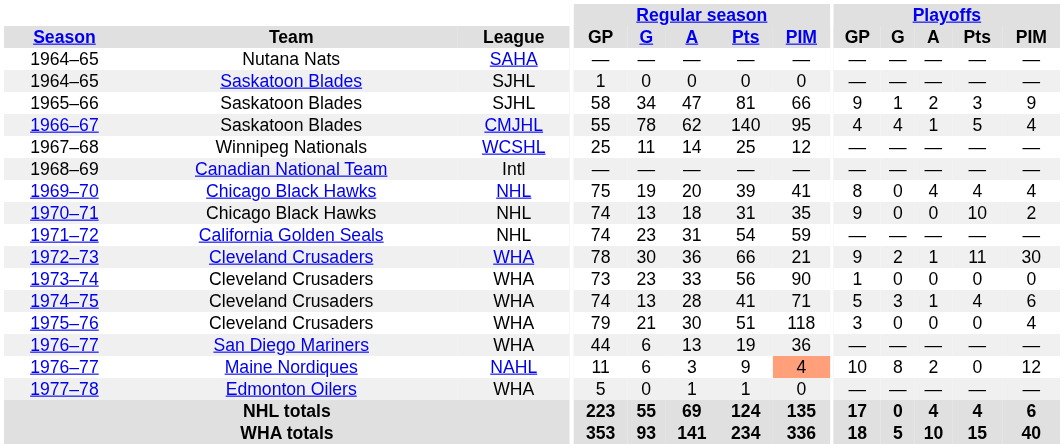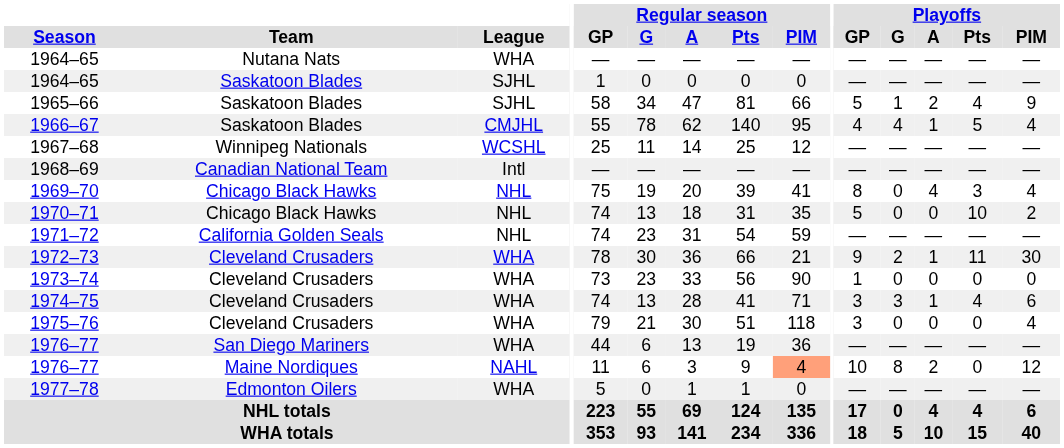 <table border="0" cellpadding="1" cellspacing="0" style="text-align:center; width:60em">
 <tr bgcolor="#e0e0e0">
 <th colspan="3" bgcolor="#ffffff"></th>
 <th rowspan="100" bgcolor="#ffffff"></th>
 <th colspan="5"><a href='#'>Regular season</a></th>
 <th rowspan="100" bgcolor="#ffffff"></th>
 <th colspan="5"><a href='#'>Playoffs</a></th>
 </tr>
 <tr bgcolor="#e0e0e0">
 <th><a href='#'>Season</a></th>
 <th>Team</th>
 <th>League</th>
 <th>GP</th>
 <th><a href='#'>G</a></th>
 <th><a href='#'>A</a></th>
 <th><a href='#'>Pts</a></th>
 <th><a href='#'>PIM</a></th>
 <th>GP</th>
 <th>G</th>
 <th>A</th>
 <th>Pts</th>
 <th>PIM</th>
 </tr>
 <tr>
 <td>1964–65</td>
 <td>Nutana Nats</td>
-<td><a href='#'>SAHA</a></td>
+<td>WHA</td>
 <td>—</td>
 <td>—</td>
 <td>—</td>
 <td>—</td>
 <td>—</td>
 <td>—</td>
 <td>—</td>
 <td>—</td>
 <td>—</td>
 <td>—</td>
 </tr>
 <tr bgcolor="#f0f0f0">
 <td>1964–65</td>
 <td><a href='#'>Saskatoon Blades</a></td>
 <td>SJHL</td>
 <td>1</td>
 <td>0</td>
 <td>0</td>
 <td>0</td>
 <td>0</td>
 <td>—</td>
 <td>—</td>
 <td>—</td>
 <td>—</td>
 <td>—</td>
 </tr>
 <tr>
 <td>1965–66</td>
 <td>Saskatoon Blades</td>
 <td>SJHL</td>
 <td>58</td>
 <td>34</td>
 <td>47</td>
 <td>81</td>
 <td>66</td>
-<td>9</td>
+<td>5</td>
 <td>1</td>
 <td>2</td>
-<td>3</td>
+<td>4</td>
 <td>9</td>
 </tr>
 <tr bgcolor="#f0f0f0">
 <td><a href='#'>1966–67</a></td>
 <td>Saskatoon Blades</td>
 <td><a href='#'>CMJHL</a></td>
 <td>55</td>
 <td>78</td>
 <td>62</td>
 <td>140</td>
 <td>95</td>
 <td>4</td>
 <td>4</td>
 <td>1</td>
 <td>5</td>
 <td>4</td>
 </tr>
 <tr>
 <td>1967–68</td>
 <td>Winnipeg Nationals</td>
 <td><a href='#'>WCSHL</a></td>
 <td>25</td>
 <td>11</td>
 <td>14</td>
 <td>25</td>
 <td>12</td>
 <td>—</td>
 <td>—</td>
 <td>—</td>
 <td>—</td>
 <td>—</td>
 </tr>
 <tr bgcolor="#f0f0f0">
 <td>1968–69</td>
 <td><a href='#'>Canadian National Team</a></td>
 <td>Intl</td>
 <td>—</td>
 <td>—</td>
 <td>—</td>
 <td>—</td>
 <td>—</td>
 <td>—</td>
 <td>—</td>
 <td>—</td>
 <td>—</td>
 <td>—</td>
 </tr>
 <tr>
 <td><a href='#'>1969–70</a></td>
 <td><a href='#'>Chicago Black Hawks</a></td>
 <td><a href='#'>NHL</a></td>
 <td>75</td>
 <td>19</td>
 <td>20</td>
 <td>39</td>
 <td>41</td>
 <td>8</td>
 <td>0</td>
 <td>4</td>
-<td>4</td>
+<td>3</td>
 <td>4</td>
 </tr>
 <tr bgcolor="#f0f0f0">
 <td><a href='#'>1970–71</a></td>
 <td>Chicago Black Hawks</td>
 <td>NHL</td>
 <td>74</td>
 <td>13</td>
 <td>18</td>
 <td>31</td>
 <td>35</td>
-<td>9</td>
+<td>5</td>
 <td>0</td>
 <td>0</td>
 <td>10</td>
 <td>2</td>
 </tr>
 <tr>
 <td><a href='#'>1971–72</a></td>
 <td><a href='#'>California Golden Seals</a></td>
 <td>NHL</td>
 <td>74</td>
 <td>23</td>
 <td>31</td>
 <td>54</td>
 <td>59</td>
 <td>—</td>
 <td>—</td>
 <td>—</td>
 <td>—</td>
 <td>—</td>
 </tr>
 <tr bgcolor="#f0f0f0">
 <td><a href='#'>1972–73</a></td>
 <td><a href='#'>Cleveland Crusaders</a></td>
 <td><a href='#'>WHA</a></td>
 <td>78</td>
 <td>30</td>
 <td>36</td>
 <td>66</td>
 <td>21</td>
 <td>9</td>
 <td>2</td>
 <td>1</td>
 <td>11</td>
 <td>30</td>
 </tr>
 <tr>
 <td><a href='#'>1973–74</a></td>
 <td>Cleveland Crusaders</td>
 <td>WHA</td>
 <td>73</td>
 <td>23</td>
 <td>33</td>
 <td>56</td>
 <td>90</td>
 <td>1</td>
 <td>0</td>
 <td>0</td>
 <td>0</td>
 <td>0</td>
 </tr>
 <tr bgcolor="#f0f0f0">
 <td><a href='#'>1974–75</a></td>
 <td>Cleveland Crusaders</td>
 <td>WHA</td>
 <td>74</td>
 <td>13</td>
 <td>28</td>
 <td>41</td>
 <td>71</td>
-<td>5</td>
+<td>3</td>
 <td>3</td>
 <td>1</td>
 <td>4</td>
 <td>6</td>
 </tr>
 <tr>
 <td><a href='#'>1975–76</a></td>
 <td>Cleveland Crusaders</td>
 <td>WHA</td>
 <td>79</td>
 <td>21</td>
 <td>30</td>
 <td>51</td>
 <td>118</td>
 <td>3</td>
 <td>0</td>
 <td>0</td>
 <td>0</td>
 <td>4</td>
 </tr>
 <tr bgcolor="#f0f0f0">
 <td><a href='#'>1976–77</a></td>
 <td><a href='#'>San Diego Mariners</a></td>
 <td>WHA</td>
 <td>44</td>
 <td>6</td>
 <td>13</td>
 <td>19</td>
 <td>36</td>
 <td>—</td>
 <td>—</td>
 <td>—</td>
 <td>—</td>
 <td>—</td>
 </tr>
 <tr>
 <td><a href='#'>1976–77</a></td>
 <td><a href='#'>Maine Nordiques</a></td>
 <td><a href='#'>NAHL</a></td>
 <td>11</td>
 <td>6</td>
 <td>3</td>
 <td>9</td>
 <td style="background: lightsalmon;">4</td>
 <td>10</td>
 <td>8</td>
 <td>2</td>
 <td>0</td>
 <td>12</td>
 </tr>
 <tr bgcolor="#f0f0f0">
 <td><a href='#'>1977–78</a></td>
 <td><a href='#'>Edmonton Oilers</a></td>
 <td>WHA</td>
 <td>5</td>
 <td>0</td>
 <td>1</td>
 <td>1</td>
 <td>0</td>
 <td>—</td>
 <td>—</td>
 <td>—</td>
 <td>—</td>
 <td>—</td>
 </tr>
 <tr bgcolor="#e0e0e0">
 <th colspan="3">NHL totals</th>
 <th>223</th>
 <th>55</th>
 <th>69</th>
 <th>124</th>
 <th>135</th>
 <th>17</th>
 <th>0</th>
 <th>4</th>
 <th>4</th>
 <th>6</th>
 </tr>
 <tr bgcolor="#e0e0e0">
 <th colspan="3">WHA totals</th>
 <th>353</th>
 <th>93</th>
 <th>141</th>
 <th>234</th>
 <th>336</th>
 <th>18</th>
 <th>5</th>
 <th>10</th>
 <th>15</th>
 <th>40</th>
 </tr>
 </table>
